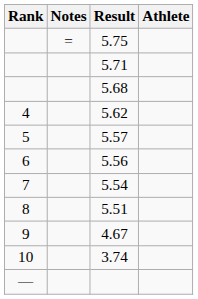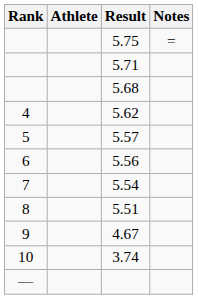 <table class="wikitable">
 <tr>
 <th>Rank</th>
+<th>Athlete</th>
+<th>Result</th>
 <th>Notes</th>
-<th>Result</th>
-<th>Athlete</th>
 </tr>
 <tr align=center>
 <td></td>
+<td align=left></td>
+<td>5.75</td>
 <td>=</td>
-<td>5.75</td>
-<td align=left></td>
 </tr>
 <tr align=center>
 <td></td>
+<td align=left></td>
+<td>5.71</td>
 <td></td>
-<td>5.71</td>
-<td align=left></td>
 </tr>
 <tr align=center>
 <td></td>
+<td align=left></td>
+<td>5.68</td>
 <td></td>
-<td>5.68</td>
-<td align=left></td>
 </tr>
 <tr align=center>
 <td>4</td>
+<td align=left></td>
+<td>5.62</td>
 <td></td>
-<td>5.62</td>
-<td align=left></td>
 </tr>
 <tr align=center>
 <td>5</td>
+<td align=left></td>
+<td>5.57</td>
 <td></td>
-<td>5.57</td>
-<td align=left></td>
 </tr>
 <tr align=center>
 <td>6</td>
+<td align=left></td>
+<td>5.56</td>
 <td></td>
-<td>5.56</td>
-<td align=left></td>
 </tr>
 <tr align=center>
 <td>7</td>
+<td align=left></td>
+<td>5.54</td>
 <td></td>
-<td>5.54</td>
-<td align=left></td>
 </tr>
 <tr align=center>
 <td>8</td>
+<td align=left></td>
+<td>5.51</td>
 <td></td>
-<td>5.51</td>
-<td align=left></td>
 </tr>
 <tr align=center>
 <td>9</td>
+<td align=left></td>
+<td>4.67</td>
 <td></td>
-<td>4.67</td>
-<td align=left></td>
 </tr>
 <tr align=center>
 <td>10</td>
+<td align=left></td>
+<td>3.74</td>
 <td></td>
-<td>3.74</td>
-<td align=left></td>
 </tr>
 <tr align=center>
 <td>—</td>
+<td align=left></td>
 <td></td>
 <td></td>
-<td align=left></td>
 </tr>
 </table>
